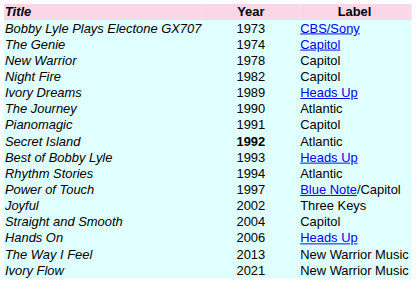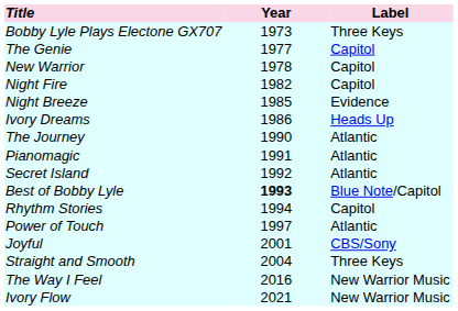 <table border=0 cellspacing=0 style="background:#E0FFFF; font-size:85%;">
 <tr bgcolor="#FAD7E7">
 <th align=left><em>Title</em></th>
 <th width=100>Year</th>
 <th>Label</th>
 <th></th>
 </tr>
 <tr align=center>
 <td align=left><em>Bobby Lyle Plays Electone GX707 </em></td>
 <td>1973</td>
-<td align=left><a href='#'>CBS/Sony</a></td>
+<td align=left>Three Keys</td>
 <td></td>
 </tr>
 <tr align=center>
 <td align=left><em>The Genie</em></td>
-<td>1974</td>
+<td>1977</td>
 <td align=left><a href='#'>Capitol</a></td>
 <td></td>
 </tr>
 <tr align=center>
 <td align=left><em>New Warrior</em></td>
 <td>1978</td>
 <td align=left>Capitol</td>
 <td></td>
 </tr>
 <tr align=center>
 <td align=left><em>Night Fire</em></td>
 <td>1982</td>
 <td align=left>Capitol</td>
 <td></td>
 </tr>
 <tr align=center>
+<td align=left><em>Night Breeze</em></td>
+<td>1985</td>
+<td align=left>Evidence</td>
+<td></td>
+</tr>
+<tr align=center>
 <td align=left><em>Ivory Dreams</em></td>
-<td>1989</td>
+<td>1986</td>
 <td align=left><a href='#'>Heads Up</a></td>
 <td></td>
 </tr>
 <tr align=center>
 <td align=left><em>The Journey</em></td>
 <td>1990</td>
 <td align=left>Atlantic</td>
 <td></td>
 </tr>
 <tr align=center>
 <td align=left><em>Pianomagic</em></td>
 <td>1991</td>
-<td align=left>Capitol</td>
+<td align=left>Atlantic</td>
 <td></td>
 </tr>
 <tr align=center>
 <td align=left><em>Secret Island</em></td>
-<td><strong>1992</strong></td>
+<td>1992</td>
 <td align=left>Atlantic</td>
 <td></td>
 </tr>
 <tr align=center>
 <td align=left><em>Best of Bobby Lyle</em></td>
-<td>1993</td>
-<td align=left><a href='#'>Heads Up</a></td>
+<td><strong>1993</strong></td>
+<td align=left><a href='#'>Blue Note</a>/Capitol</td>
 <td></td>
 </tr>
 <tr align=center>
 <td align=left><em>Rhythm Stories</em></td>
 <td>1994</td>
-<td align=left>Atlantic</td>
+<td align=left>Capitol</td>
 <td></td>
 </tr>
 <tr align=center>
 <td align=left><em>Power of Touch</em></td>
 <td>1997</td>
-<td align=left><a href='#'>Blue Note</a>/Capitol</td>
+<td align=left>Atlantic</td>
 <td></td>
 </tr>
 <tr align=center>
 <td align=left><em>Joyful</em></td>
-<td>2002</td>
-<td align=left>Three Keys</td>
+<td>2001</td>
+<td align=left><a href='#'>CBS/Sony</a></td>
 <td></td>
 </tr>
 <tr align=center>
 <td align=left><em>Straight and Smooth</em></td>
 <td>2004</td>
-<td align=left>Capitol</td>
-<td></td>
-</tr>
-<tr align=center>
-<td align=left><em>Hands On</em></td>
-<td>2006</td>
-<td align=left><a href='#'>Heads Up</a></td>
+<td align=left>Three Keys</td>
 <td></td>
 </tr>
 <tr align=center>
 <td align=left><em>The Way I Feel</em></td>
-<td>2013</td>
+<td>2016</td>
 <td align=left>New Warrior Music</td>
 <td></td>
 </tr>
 <tr align=center>
 <td align=left><em>Ivory Flow</em></td>
 <td>2021</td>
 <td align=left>New Warrior Music</td>
 <td></td>
 </tr>
 </table>
